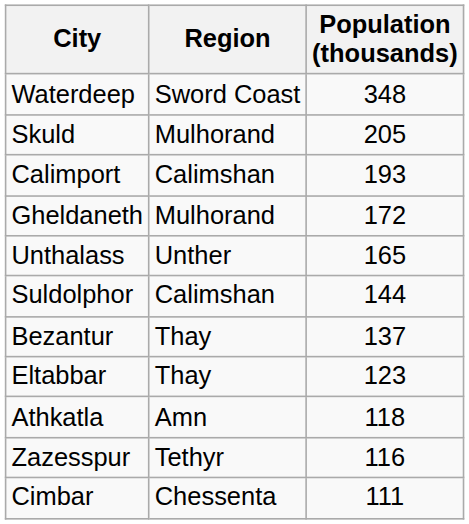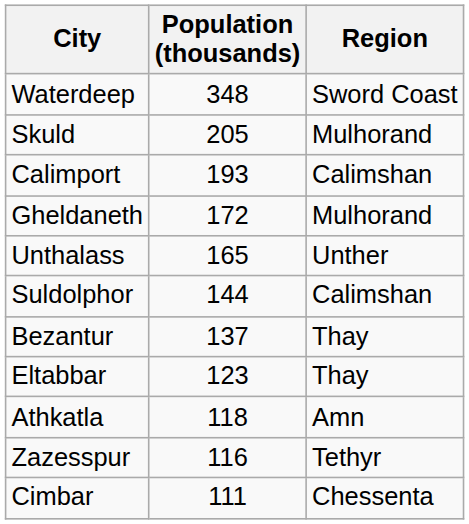 <table class="wikitable" style="float: right;">
 <tr>
 <th>City</th>
+<th>Population<br><span>(thousands)</span></th>
 <th>Region</th>
-<th>Population<br><span>(thousands)</span></th>
 </tr>
 <tr>
 <td>Waterdeep</td>
+<td style="text-align: center;">348</td>
 <td>Sword Coast</td>
-<td style="text-align: center;">348</td>
 </tr>
 <tr>
 <td>Skuld</td>
+<td style="text-align: center;">205</td>
 <td>Mulhorand</td>
-<td style="text-align: center;">205</td>
 </tr>
 <tr>
 <td>Calimport</td>
+<td style="text-align: center;">193</td>
 <td>Calimshan</td>
-<td style="text-align: center;">193</td>
 </tr>
 <tr>
 <td>Gheldaneth</td>
+<td style="text-align: center;">172</td>
 <td>Mulhorand</td>
-<td style="text-align: center;">172</td>
 </tr>
 <tr>
 <td>Unthalass</td>
+<td style="text-align: center;">165</td>
 <td>Unther</td>
-<td style="text-align: center;">165</td>
 </tr>
 <tr>
 <td>Suldolphor</td>
+<td style="text-align: center;">144</td>
 <td>Calimshan</td>
-<td style="text-align: center;">144</td>
 </tr>
 <tr>
 <td>Bezantur</td>
+<td style="text-align: center;">137</td>
 <td>Thay</td>
-<td style="text-align: center;">137</td>
 </tr>
 <tr>
 <td>Eltabbar</td>
+<td style="text-align: center;">123</td>
 <td>Thay</td>
-<td style="text-align: center;">123</td>
 </tr>
 <tr>
 <td>Athkatla</td>
+<td style="text-align: center;">118</td>
 <td>Amn</td>
-<td style="text-align: center;">118</td>
 </tr>
 <tr>
 <td>Zazesspur</td>
+<td style="text-align: center;">116</td>
 <td>Tethyr</td>
-<td style="text-align: center;">116</td>
 </tr>
 <tr>
 <td>Cimbar</td>
+<td style="text-align: center;">111</td>
 <td>Chessenta</td>
-<td style="text-align: center;">111</td>
 </tr>
 </table>
